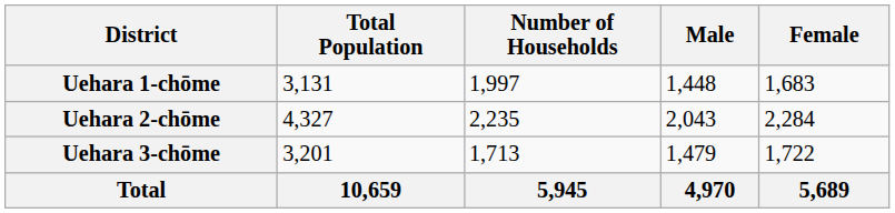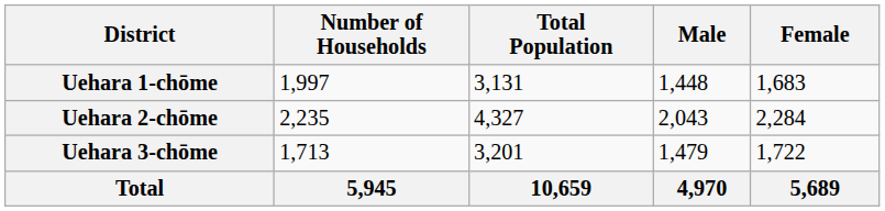 <table class="sortable wikitable" style="width:50%" style="text-align:right">
 <tr>
 <th>District</th>
+<th>Number of<br>Households</th>
 <th>Total<br>Population</th>
-<th>Number of<br>Households</th>
 <th>Male</th>
 <th>Female</th>
 </tr>
 <tr>
 <th>Uehara 1-chōme</th>
+<td>1,997</td>
 <td>3,131</td>
-<td>1,997</td>
 <td>1,448</td>
 <td>1,683</td>
 </tr>
 <tr>
 <th>Uehara 2-chōme</th>
+<td>2,235</td>
 <td>4,327</td>
-<td>2,235</td>
 <td>2,043</td>
 <td>2,284</td>
 </tr>
 <tr>
 <th>Uehara 3-chōme</th>
+<td>1,713</td>
 <td>3,201</td>
-<td>1,713</td>
 <td>1,479</td>
 <td>1,722</td>
 </tr>
 <tr>
 <th>Total</th>
+<th>5,945</th>
 <th>10,659</th>
-<th>5,945</th>
 <th>4,970</th>
 <th>5,689</th>
 </tr>
 </table>
